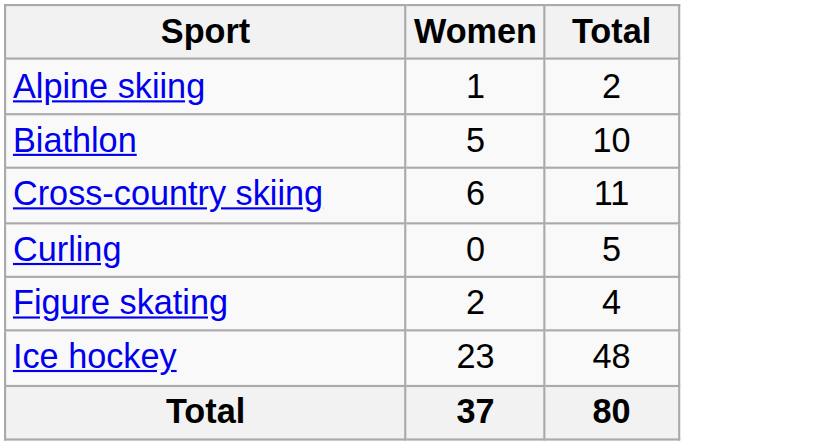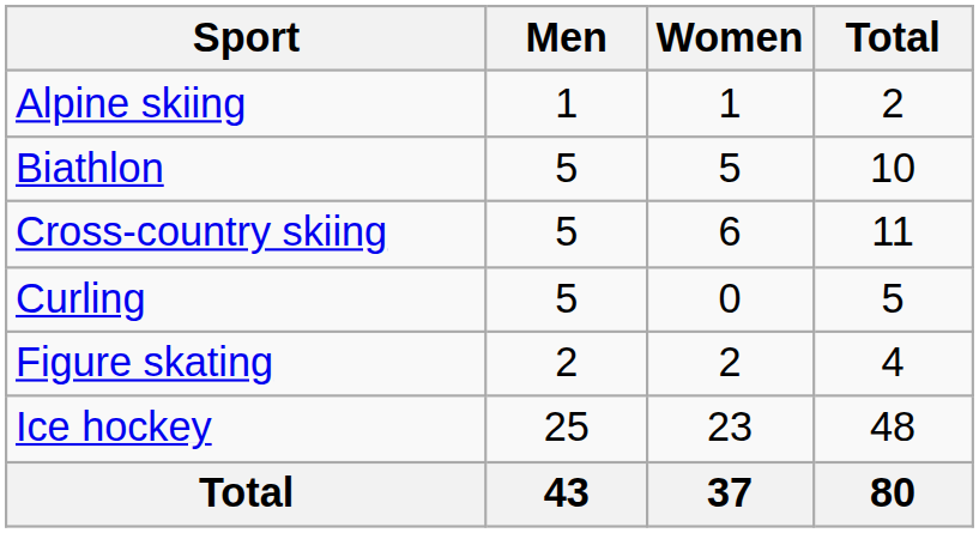 <table class="wikitable sortable" style="text-align:center">
 <tr>
 <th width=180>Sport</th>
+<th width=55>Men</th>
 <th width=55>Women</th>
 <th width=55>Total</th>
 </tr>
 <tr>
 <td align=left><a href='#'>Alpine skiing</a></td>
 <td>1</td>
+<td>1</td>
 <td>2</td>
 </tr>
 <tr>
 <td align=left><a href='#'>Biathlon</a></td>
 <td>5</td>
+<td>5</td>
 <td>10</td>
 </tr>
 <tr>
 <td align=left><a href='#'>Cross-country skiing</a></td>
+<td>5</td>
 <td>6</td>
 <td>11</td>
 </tr>
 <tr>
 <td align=left><a href='#'>Curling</a></td>
+<td>5</td>
 <td>0</td>
 <td>5</td>
 </tr>
 <tr>
 <td align=left><a href='#'>Figure skating</a></td>
 <td>2</td>
+<td>2</td>
 <td>4</td>
 </tr>
 <tr>
 <td align=left><a href='#'>Ice hockey</a></td>
+<td>25</td>
 <td>23</td>
 <td>48</td>
 </tr>
 <tr>
 <th>Total</th>
+<th>43</th>
 <th>37</th>
 <th>80</th>
 </tr>
 </table>
